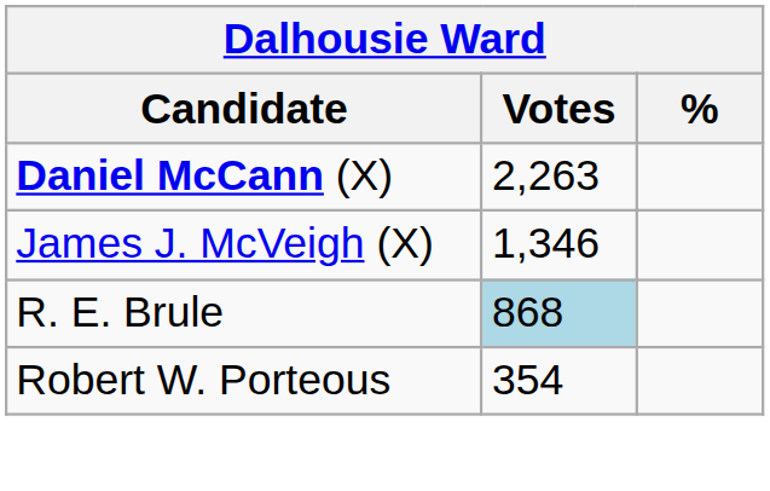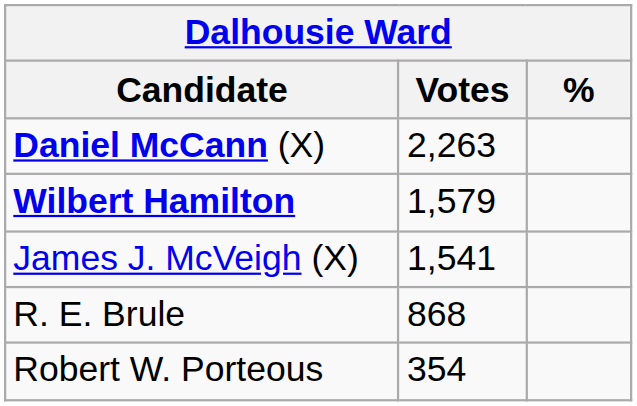 <table class="wikitable">
 <tr>
 <th colspan="3"><a href='#'>Dalhousie Ward</a></th>
 </tr>
 <tr>
 <th style="width: 170px">Candidate</th>
 <th style="width: 50px">Votes</th>
 <th style="width: 40px">%</th>
 </tr>
 <tr>
 <td><strong><a href='#'>Daniel McCann</a></strong> (X)</td>
 <td>2,263</td>
 <td></td>
 </tr>
 <tr>
+<td><strong><a href='#'>Wilbert Hamilton</a></strong></td>
+<td>1,579</td>
+<td></td>
+</tr>
+<tr>
 <td><a href='#'>James J. McVeigh</a> (X)</td>
-<td>1,346</td>
+<td>1,541</td>
 <td></td>
 </tr>
 <tr>
 <td>R. E. Brule</td>
-<td style="background: lightblue;">868</td>
+<td>868</td>
 <td></td>
 </tr>
 <tr>
 <td>Robert W. Porteous</td>
 <td>354</td>
 <td></td>
 </tr>
 </table>
